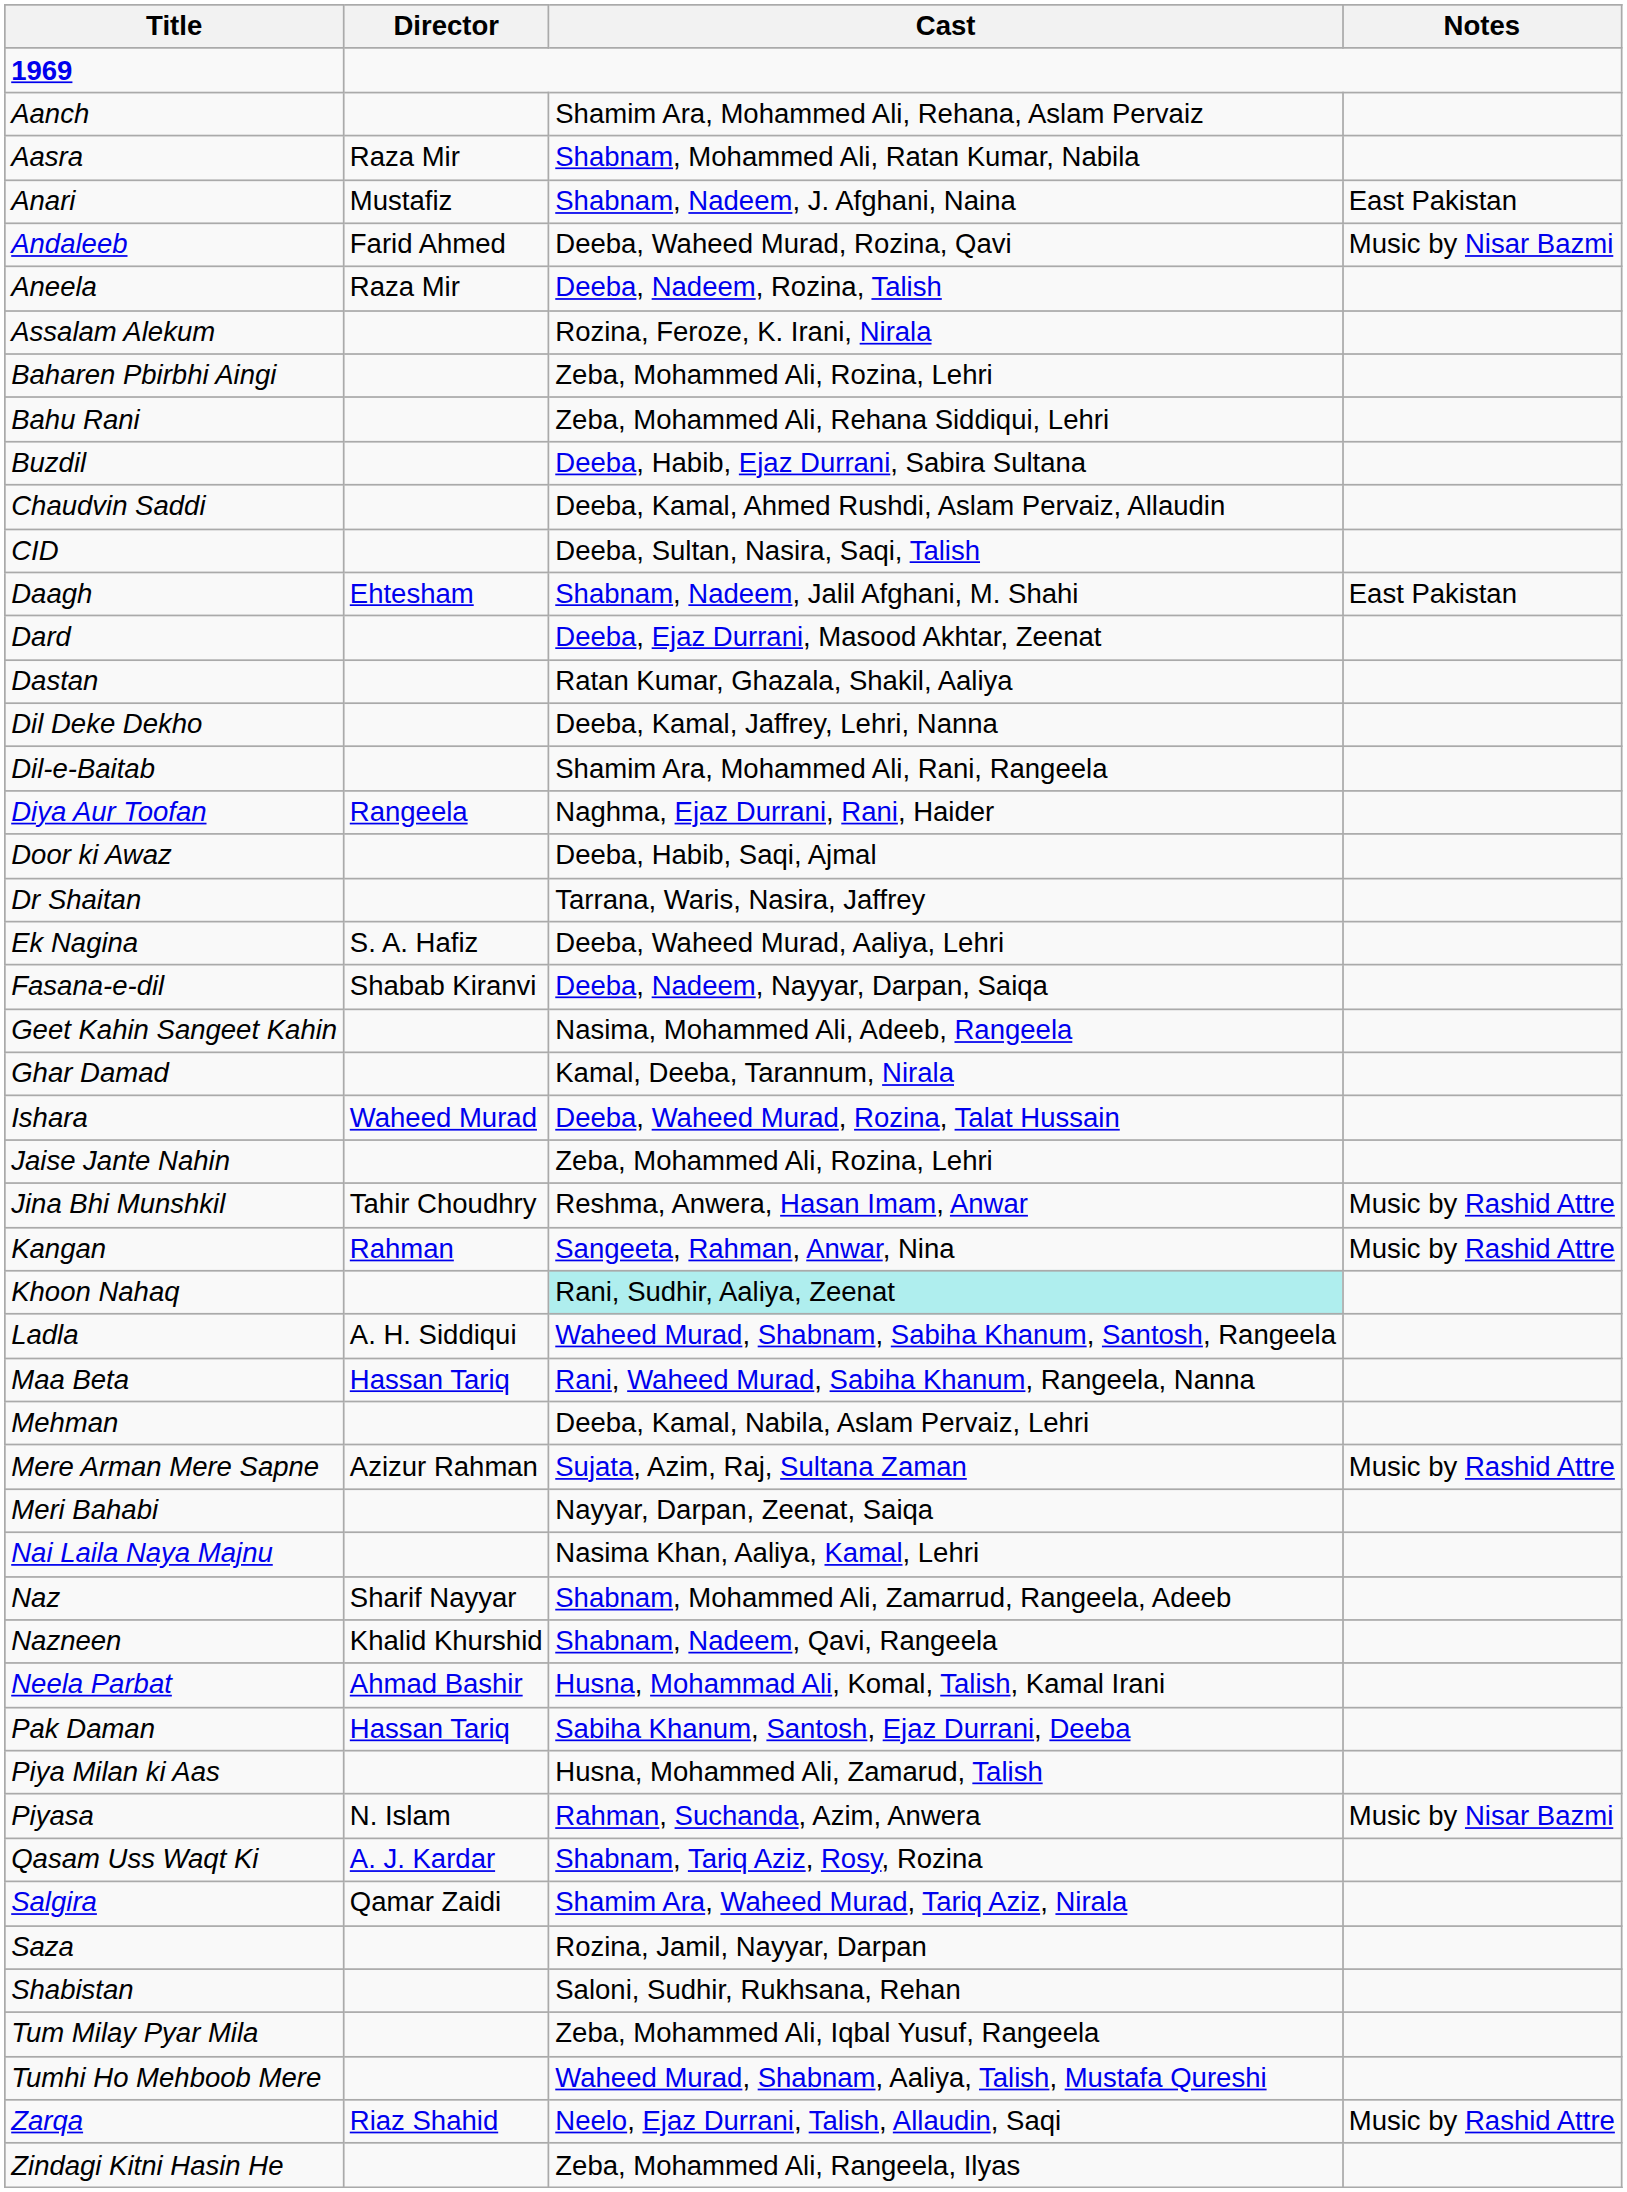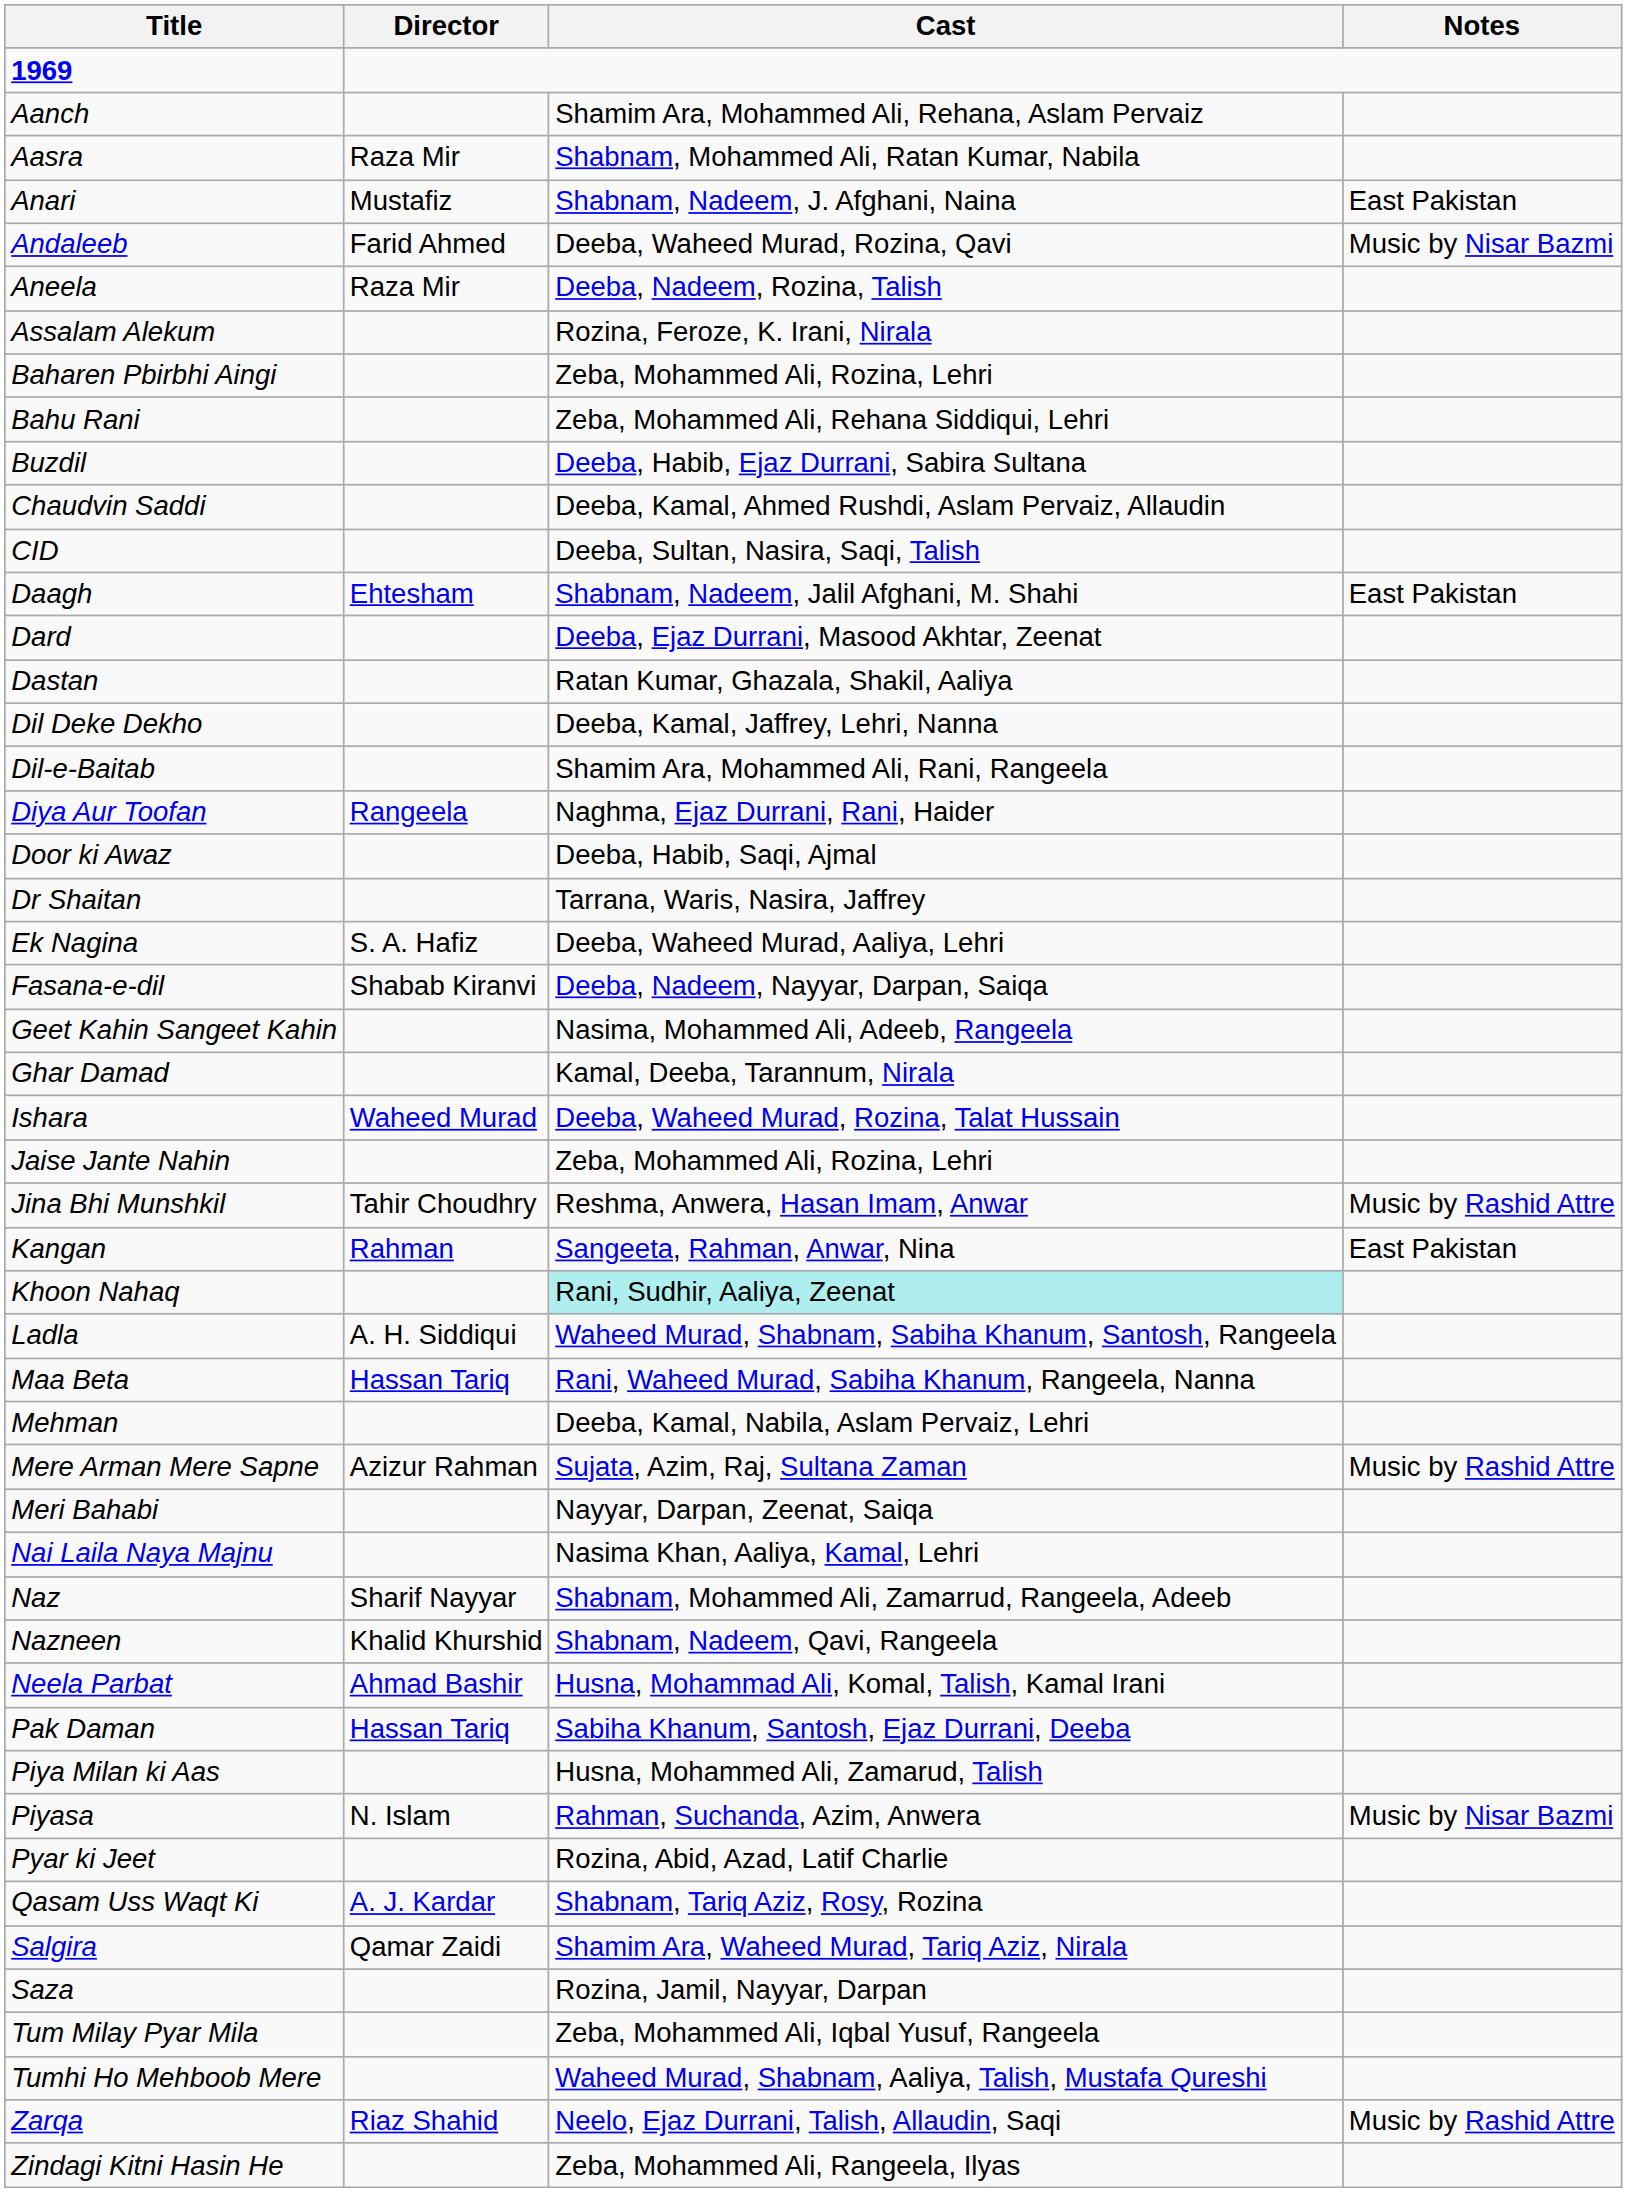 <table class="wikitable">
 <tr>
 <th>Title</th>
 <th>Director</th>
 <th>Cast</th>
 <th>Notes</th>
 </tr>
 <tr>
 <td><strong><a href='#'>1969</a></strong></td>
 </tr>
 <tr>
 <td><em>Aanch</em></td>
 <td></td>
 <td>Shamim Ara, Mohammed Ali, Rehana, Aslam Pervaiz</td>
 <td></td>
 </tr>
 <tr>
 <td><em>Aasra</em></td>
 <td>Raza Mir</td>
 <td><a href='#'>Shabnam</a>, Mohammed Ali, Ratan Kumar, Nabila</td>
 <td></td>
 </tr>
 <tr>
 <td><em>Anari</em></td>
 <td>Mustafiz</td>
 <td><a href='#'>Shabnam</a>, <a href='#'>Nadeem</a>, J. Afghani, Naina</td>
 <td>East Pakistan</td>
 </tr>
 <tr>
 <td><em><a href='#'>Andaleeb</a></em></td>
 <td>Farid Ahmed</td>
 <td>Deeba, Waheed Murad, Rozina, Qavi</td>
 <td>Music by <a href='#'>Nisar Bazmi</a></td>
 </tr>
 <tr>
 <td><em>Aneela</em></td>
 <td>Raza Mir</td>
 <td><a href='#'>Deeba</a>, <a href='#'>Nadeem</a>, Rozina, <a href='#'>Talish</a></td>
 <td></td>
 </tr>
 <tr>
 <td><em>Assalam Alekum</em></td>
 <td></td>
 <td>Rozina, Feroze, K. Irani, <a href='#'>Nirala</a></td>
 <td></td>
 </tr>
 <tr>
 <td><em>Baharen Pbirbhi Aingi</em></td>
 <td></td>
 <td>Zeba, Mohammed Ali, Rozina, Lehri</td>
 <td></td>
 </tr>
 <tr>
 <td><em>Bahu Rani</em></td>
 <td></td>
 <td>Zeba, Mohammed Ali, Rehana Siddiqui, Lehri</td>
 <td></td>
 </tr>
 <tr>
 <td><em>Buzdil</em></td>
 <td></td>
 <td><a href='#'>Deeba</a>, Habib, <a href='#'>Ejaz Durrani</a>, Sabira Sultana</td>
 <td></td>
 </tr>
 <tr>
 <td><em>Chaudvin Saddi</em></td>
 <td></td>
 <td>Deeba, Kamal, Ahmed Rushdi, Aslam Pervaiz, Allaudin</td>
 <td></td>
 </tr>
 <tr>
 <td><em>CID</em></td>
 <td></td>
 <td>Deeba, Sultan, Nasira, Saqi, <a href='#'>Talish</a></td>
 <td></td>
 </tr>
 <tr>
 <td><em>Daagh</em></td>
 <td><a href='#'>Ehtesham</a></td>
 <td><a href='#'>Shabnam</a>, <a href='#'>Nadeem</a>, Jalil Afghani, M. Shahi</td>
 <td>East Pakistan</td>
 </tr>
 <tr>
 <td><em>Dard</em></td>
 <td></td>
 <td><a href='#'>Deeba</a>, <a href='#'>Ejaz Durrani</a>, Masood Akhtar, Zeenat</td>
 <td></td>
 </tr>
 <tr>
 <td><em>Dastan</em></td>
 <td></td>
 <td>Ratan Kumar, Ghazala, Shakil, Aaliya</td>
 <td></td>
 </tr>
 <tr>
 <td><em>Dil Deke Dekho</em></td>
 <td></td>
 <td>Deeba, Kamal, Jaffrey, Lehri, Nanna</td>
 <td></td>
 </tr>
 <tr>
 <td><em>Dil-e-Baitab</em></td>
 <td></td>
 <td>Shamim Ara, Mohammed Ali, Rani, Rangeela</td>
 <td></td>
 </tr>
 <tr>
 <td><em><a href='#'>Diya Aur Toofan</a></em></td>
 <td><a href='#'>Rangeela</a></td>
 <td>Naghma, <a href='#'>Ejaz Durrani</a>, <a href='#'>Rani</a>, Haider</td>
 <td></td>
 </tr>
 <tr>
 <td><em>Door ki Awaz</em></td>
 <td></td>
 <td>Deeba, Habib, Saqi, Ajmal</td>
 <td></td>
 </tr>
 <tr>
 <td><em>Dr Shaitan</em></td>
 <td></td>
 <td>Tarrana, Waris, Nasira, Jaffrey</td>
 <td></td>
 </tr>
 <tr>
 <td><em>Ek Nagina</em></td>
 <td>S. A. Hafiz</td>
 <td>Deeba, Waheed Murad, Aaliya, Lehri</td>
 <td></td>
 </tr>
 <tr>
 <td><em>Fasana-e-dil</em></td>
 <td>Shabab Kiranvi</td>
 <td><a href='#'>Deeba</a>, <a href='#'>Nadeem</a>, Nayyar, Darpan, Saiqa</td>
 <td></td>
 </tr>
 <tr>
 <td><em>Geet Kahin Sangeet Kahin</em></td>
 <td></td>
 <td>Nasima, Mohammed Ali, Adeeb, <a href='#'>Rangeela</a></td>
 <td></td>
 </tr>
 <tr>
 <td><em>Ghar Damad</em></td>
 <td></td>
 <td>Kamal, Deeba, Tarannum, <a href='#'>Nirala</a></td>
 <td></td>
 </tr>
 <tr>
 <td><em>Ishara</em></td>
 <td><a href='#'>Waheed Murad</a></td>
 <td><a href='#'>Deeba</a>, <a href='#'>Waheed Murad</a>, <a href='#'>Rozina</a>, <a href='#'>Talat Hussain</a></td>
 <td></td>
 </tr>
 <tr>
 <td><em>Jaise Jante Nahin</em></td>
 <td></td>
 <td>Zeba, Mohammed Ali, Rozina, Lehri</td>
 <td></td>
 </tr>
 <tr>
 <td><em>Jina Bhi Munshkil</em></td>
 <td>Tahir Choudhry</td>
 <td>Reshma, Anwera, <a href='#'>Hasan Imam</a>, <a href='#'>Anwar</a></td>
 <td>Music by <a href='#'>Rashid Attre</a></td>
 </tr>
 <tr>
 <td><em>Kangan</em></td>
 <td><a href='#'>Rahman</a></td>
 <td><a href='#'>Sangeeta</a>, <a href='#'>Rahman</a>, <a href='#'>Anwar</a>, Nina</td>
-<td>Music by <a href='#'>Rashid Attre</a></td>
+<td>East Pakistan</td>
 </tr>
 <tr>
 <td><em>Khoon Nahaq</em></td>
 <td></td>
 <td style="background: paleturquoise;">Rani, Sudhir, Aaliya, Zeenat</td>
 <td></td>
 </tr>
 <tr>
 <td><em>Ladla</em></td>
 <td>A. H. Siddiqui</td>
 <td><a href='#'>Waheed Murad</a>, <a href='#'>Shabnam</a>, <a href='#'>Sabiha Khanum</a>, <a href='#'>Santosh</a>, Rangeela</td>
 <td></td>
 </tr>
 <tr>
 <td><em>Maa Beta</em></td>
 <td><a href='#'>Hassan Tariq</a></td>
 <td><a href='#'>Rani</a>, <a href='#'>Waheed Murad</a>, <a href='#'>Sabiha Khanum</a>, Rangeela, Nanna</td>
 <td></td>
 </tr>
 <tr>
 <td><em>Mehman</em></td>
 <td></td>
 <td>Deeba, Kamal, Nabila, Aslam Pervaiz, Lehri</td>
 <td></td>
 </tr>
 <tr>
 <td><em>Mere Arman Mere Sapne</em></td>
 <td>Azizur Rahman</td>
 <td><a href='#'>Sujata</a>, Azim, Raj, <a href='#'>Sultana Zaman</a></td>
 <td>Music by <a href='#'>Rashid Attre</a></td>
 </tr>
 <tr>
 <td><em>Meri Bahabi</em></td>
 <td></td>
 <td>Nayyar, Darpan, Zeenat, Saiqa</td>
 <td></td>
 </tr>
 <tr>
 <td><em><a href='#'>Nai Laila Naya Majnu</a></em></td>
 <td></td>
 <td>Nasima Khan, Aaliya, <a href='#'>Kamal</a>, Lehri</td>
 <td></td>
 </tr>
 <tr>
 <td><em>Naz</em></td>
 <td>Sharif Nayyar</td>
 <td><a href='#'>Shabnam</a>, Mohammed Ali, Zamarrud, Rangeela, Adeeb</td>
 <td></td>
 </tr>
 <tr>
 <td><em>Nazneen</em></td>
 <td>Khalid Khurshid</td>
 <td><a href='#'>Shabnam</a>, <a href='#'>Nadeem</a>, Qavi, Rangeela</td>
 <td></td>
 </tr>
 <tr>
 <td><em><a href='#'>Neela Parbat</a></em></td>
 <td><a href='#'>Ahmad Bashir</a></td>
 <td><a href='#'>Husna</a>, <a href='#'>Mohammad Ali</a>, Komal, <a href='#'>Talish</a>, Kamal Irani</td>
 <td></td>
 </tr>
 <tr>
 <td><em>Pak Daman</em></td>
 <td><a href='#'>Hassan Tariq</a></td>
 <td><a href='#'>Sabiha Khanum</a>, <a href='#'>Santosh</a>, <a href='#'>Ejaz Durrani</a>, <a href='#'>Deeba</a></td>
 <td></td>
 </tr>
 <tr>
 <td><em>Piya Milan ki Aas</em></td>
 <td></td>
 <td>Husna, Mohammed Ali, Zamarud, <a href='#'>Talish</a></td>
 <td></td>
 </tr>
 <tr>
 <td><em>Piyasa</em></td>
 <td>N. Islam</td>
 <td><a href='#'>Rahman</a>, <a href='#'>Suchanda</a>, Azim, Anwera</td>
 <td>Music by <a href='#'>Nisar Bazmi</a></td>
 </tr>
 <tr>
+<td><em>Pyar ki Jeet</em></td>
+<td></td>
+<td>Rozina, Abid, Azad, Latif Charlie</td>
+<td></td>
+</tr>
+<tr>
 <td><em>Qasam Uss Waqt Ki</em></td>
 <td><a href='#'>A. J. Kardar</a></td>
 <td><a href='#'>Shabnam</a>, <a href='#'>Tariq Aziz</a>, <a href='#'>Rosy</a>, Rozina</td>
 <td></td>
 </tr>
 <tr>
 <td><em><a href='#'>Salgira</a></em></td>
 <td>Qamar Zaidi</td>
 <td><a href='#'>Shamim Ara</a>, <a href='#'>Waheed Murad</a>, <a href='#'>Tariq Aziz</a>, <a href='#'>Nirala</a></td>
 <td></td>
 </tr>
 <tr>
 <td><em>Saza</em></td>
 <td></td>
 <td>Rozina, Jamil, Nayyar, Darpan</td>
-<td></td>
-</tr>
-<tr>
-<td><em>Shabistan</em></td>
-<td></td>
-<td>Saloni, Sudhir, Rukhsana, Rehan</td>
 <td></td>
 </tr>
 <tr>
 <td><em>Tum Milay Pyar Mila</em></td>
 <td></td>
 <td>Zeba, Mohammed Ali, Iqbal Yusuf, Rangeela</td>
 <td></td>
 </tr>
 <tr>
 <td><em>Tumhi Ho Mehboob Mere</em></td>
 <td></td>
 <td><a href='#'>Waheed Murad</a>, <a href='#'>Shabnam</a>, Aaliya, <a href='#'>Talish</a>, <a href='#'>Mustafa Qureshi</a></td>
 <td></td>
 </tr>
 <tr>
 <td><em><a href='#'>Zarqa</a></em></td>
 <td><a href='#'>Riaz Shahid</a></td>
 <td><a href='#'>Neelo</a>, <a href='#'>Ejaz Durrani</a>, <a href='#'>Talish</a>, <a href='#'>Allaudin</a>, Saqi</td>
 <td>Music by <a href='#'>Rashid Attre</a></td>
 </tr>
 <tr>
 <td><em>Zindagi Kitni Hasin He</em></td>
 <td></td>
 <td>Zeba, Mohammed Ali, Rangeela, Ilyas</td>
 <td></td>
 </tr>
 <tr>
 </tr>
 </table>
